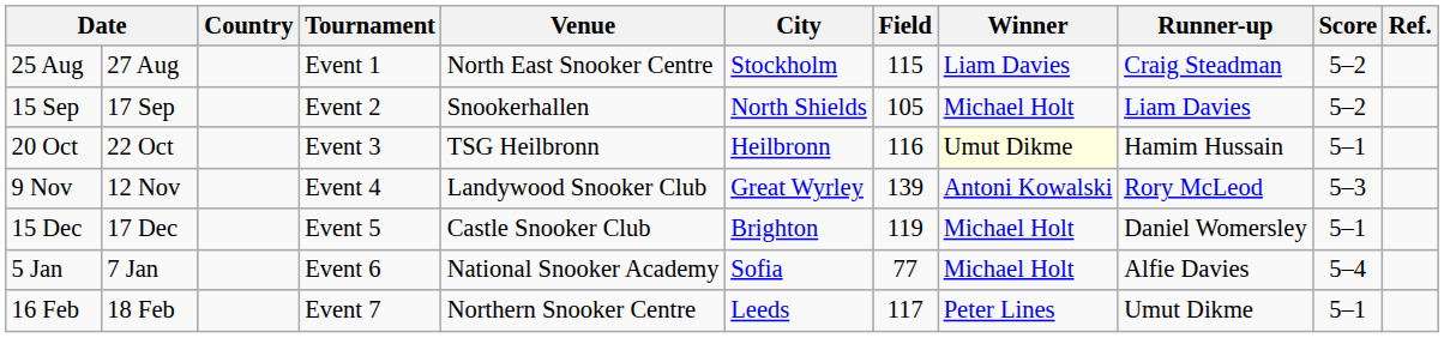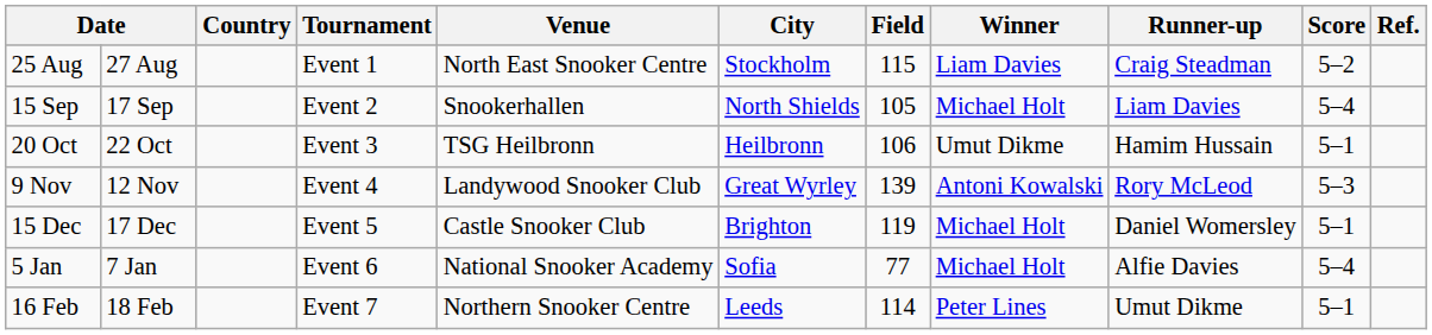 <table class="wikitable" style="font-size: 85%">
 <tr>
 <th colspan="2" style="width:100px; text-align:center;">Date</th>
 <th>Country</th>
 <th>Tournament</th>
 <th>Venue</th>
 <th>City</th>
 <th>Field</th>
 <th>Winner</th>
 <th>Runner-up</th>
 <th>Score</th>
 <th>Ref.</th>
 </tr>
 <tr>
 <td>25 Aug</td>
 <td>27 Aug</td>
 <td></td>
 <td>Event 1</td>
 <td>North East Snooker Centre</td>
 <td><a href='#'>Stockholm</a></td>
 <td align=center>115</td>
 <td> <a href='#'>Liam Davies</a></td>
 <td> <a href='#'>Craig Steadman</a></td>
 <td align=center>5–2</td>
 <td align=center></td>
 </tr>
 <tr>
 <td>15 Sep</td>
 <td>17 Sep</td>
 <td></td>
 <td>Event 2</td>
 <td>Snookerhallen</td>
 <td><a href='#'>North Shields</a></td>
 <td align=center>105</td>
 <td> <a href='#'>Michael Holt</a></td>
 <td> <a href='#'>Liam Davies</a></td>
-<td align=center>5–2</td>
+<td align=center>5–4</td>
 <td align=center></td>
 </tr>
 <tr>
 <td>20 Oct</td>
 <td>22 Oct</td>
 <td></td>
 <td>Event 3</td>
 <td>TSG Heilbronn</td>
 <td><a href='#'>Heilbronn</a></td>
-<td align=center>116</td>
-<td style="background: lightyellow;"> Umut Dikme</td>
+<td align=center>106</td>
+<td> Umut Dikme</td>
 <td> Hamim Hussain</td>
 <td align=center>5–1</td>
 <td align=center></td>
 </tr>
 <tr>
 <td>9 Nov</td>
 <td>12 Nov</td>
 <td></td>
 <td>Event 4</td>
 <td>Landywood Snooker Club</td>
 <td><a href='#'>Great Wyrley</a></td>
 <td align=center>139</td>
 <td> <a href='#'>Antoni Kowalski</a></td>
 <td> <a href='#'>Rory McLeod</a></td>
 <td align=center>5–3</td>
 <td align=center></td>
 </tr>
 <tr>
 <td>15 Dec</td>
 <td>17 Dec</td>
 <td></td>
 <td>Event 5</td>
 <td>Castle Snooker Club</td>
 <td><a href='#'>Brighton</a></td>
 <td align=center>119</td>
 <td> <a href='#'>Michael Holt</a></td>
 <td> Daniel Womersley</td>
 <td align=center>5–1</td>
 <td align=center></td>
 </tr>
 <tr>
 <td>5 Jan</td>
 <td>7 Jan</td>
 <td></td>
 <td>Event 6</td>
 <td>National Snooker Academy</td>
 <td><a href='#'>Sofia</a></td>
 <td align=center>77</td>
 <td> <a href='#'>Michael Holt</a></td>
 <td> Alfie Davies</td>
 <td align=center>5–4</td>
 <td align=center></td>
 </tr>
 <tr>
 <td>16 Feb</td>
 <td>18 Feb</td>
 <td></td>
 <td>Event 7</td>
 <td>Northern Snooker Centre</td>
 <td><a href='#'>Leeds</a></td>
-<td align=center>117</td>
+<td align=center>114</td>
 <td> <a href='#'>Peter Lines</a></td>
 <td> Umut Dikme</td>
 <td align=center>5–1</td>
 <td align=center></td>
 </tr>
 </table>
